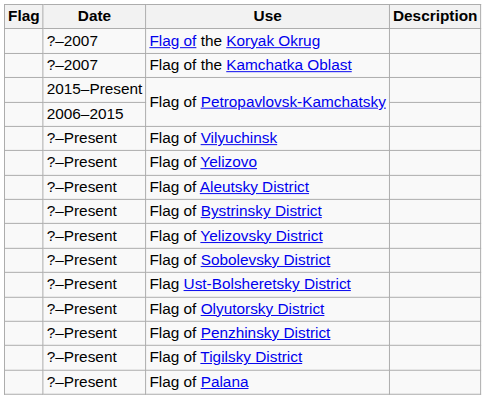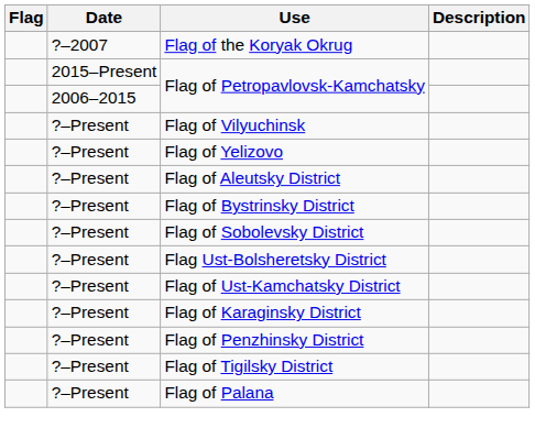 <table class="wikitable">
 <tr>
 <th>Flag</th>
 <th>Date</th>
 <th>Use</th>
 <th>Description</th>
 </tr>
 <tr>
 <td></td>
 <td>?–2007</td>
 <td><a href='#'>Flag of</a> the <a href='#'>Koryak Okrug</a></td>
-<td></td>
-</tr>
-<tr>
-<td></td>
-<td>?–2007</td>
-<td>Flag of the <a href='#'>Kamchatka Oblast</a></td>
 <td></td>
 </tr>
 <tr>
 <td></td>
 <td>2015–Present</td>
 <td rowspan="2">Flag of <a href='#'>Petropavlovsk-Kamchatsky</a></td>
 <td></td>
 </tr>
 <tr>
 <td></td>
 <td>2006–2015</td>
 <td></td>
 </tr>
 <tr>
 <td></td>
 <td>?–Present</td>
 <td>Flag of <a href='#'>Vilyuchinsk</a></td>
 <td></td>
 </tr>
 <tr>
 <td></td>
 <td>?–Present</td>
 <td>Flag of <a href='#'>Yelizovo</a></td>
 <td></td>
 </tr>
 <tr>
 <td></td>
 <td>?–Present</td>
 <td>Flag of <a href='#'>Aleutsky District</a></td>
 <td></td>
 </tr>
 <tr>
 <td></td>
 <td>?–Present</td>
 <td>Flag of <a href='#'>Bystrinsky District</a></td>
 <td></td>
 </tr>
 <tr>
 <td></td>
 <td>?–Present</td>
-<td>Flag of <a href='#'>Yelizovsky District</a></td>
-<td></td>
-</tr>
-<tr>
-<td></td>
-<td>?–Present</td>
 <td>Flag of <a href='#'>Sobolevsky District</a></td>
 <td></td>
 </tr>
 <tr>
 <td></td>
 <td>?–Present</td>
 <td>Flag <a href='#'>Ust-Bolsheretsky District</a></td>
 <td></td>
 </tr>
 <tr>
 <td></td>
 <td>?–Present</td>
-<td>Flag of <a href='#'>Olyutorsky District</a></td>
+<td>Flag of <a href='#'>Ust-Kamchatsky District</a></td>
+<td></td>
+</tr>
+<tr>
+<td></td>
+<td>?–Present</td>
+<td>Flag of <a href='#'>Karaginsky District</a></td>
 <td></td>
 </tr>
 <tr>
 <td></td>
 <td>?–Present</td>
 <td>Flag of <a href='#'>Penzhinsky District</a></td>
 <td></td>
 </tr>
 <tr>
 <td></td>
 <td>?–Present</td>
 <td>Flag of <a href='#'>Tigilsky District</a></td>
 <td></td>
 </tr>
 <tr>
 <td></td>
 <td>?–Present</td>
 <td>Flag of <a href='#'>Palana</a></td>
 <td></td>
 </tr>
 </table>
